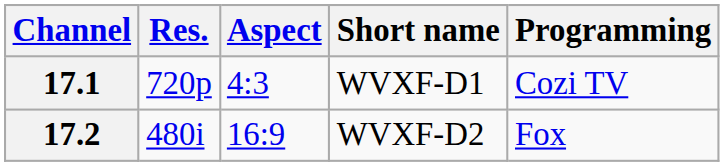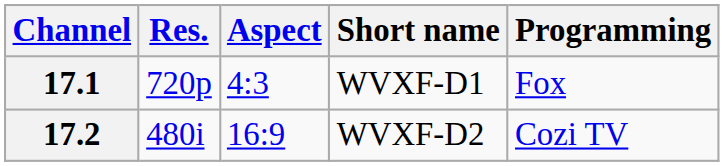 <table class="wikitable">
 <tr>
 <th scope = "col"><a href='#'>Channel</a></th>
 <th scope = "col"><a href='#'>Res.</a></th>
 <th scope = "col"><a href='#'>Aspect</a></th>
 <th scope = "col">Short name</th>
 <th scope = "col">Programming</th>
 </tr>
 <tr>
 <th scope = "row">17.1</th>
 <td><a href='#'>720p</a></td>
 <td><a href='#'>4:3</a></td>
 <td>WVXF-D1</td>
-<td><a href='#'>Cozi TV</a></td>
+<td><a href='#'>Fox</a></td>
 </tr>
 <tr>
 <th scope = "row">17.2</th>
 <td><a href='#'>480i</a></td>
 <td><a href='#'>16:9</a></td>
 <td>WVXF-D2</td>
-<td><a href='#'>Fox</a></td>
+<td><a href='#'>Cozi TV</a></td>
 </tr>
 </table>
